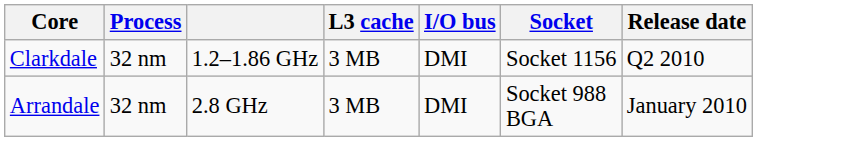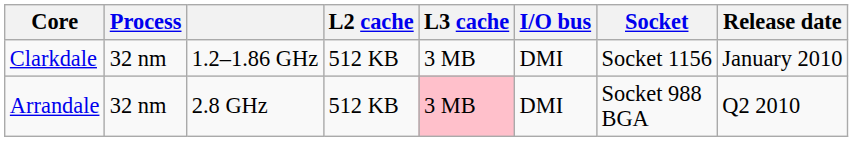 <table class=wikitable>
 <tr>
 <th>Core</th>
 <th><a href='#'>Process</a></th>
 <th></th>
+<th>L2 <a href='#'>cache</a></th>
 <th>L3 <a href='#'>cache</a></th>
 <th><a href='#'>I/O bus</a></th>
 <th><a href='#'>Socket</a></th>
 <th>Release date</th>
 </tr>
 <tr>
 <td><a href='#'>Clarkdale</a></td>
 <td>32 nm</td>
 <td>1.2–1.86 GHz</td>
+<td>512 KB</td>
 <td>3 MB</td>
 <td>DMI</td>
 <td>Socket 1156</td>
-<td>Q2 2010</td>
+<td>January 2010</td>
 </tr>
 <tr>
 <td><a href='#'>Arrandale</a></td>
 <td>32 nm</td>
 <td>2.8 GHz</td>
-<td>3 MB</td>
+<td>512 KB</td>
+<td style="background: pink;">3 MB</td>
 <td>DMI</td>
 <td>Socket 988<br>BGA</td>
-<td>January 2010</td>
+<td>Q2 2010</td>
 </tr>
 </table>
